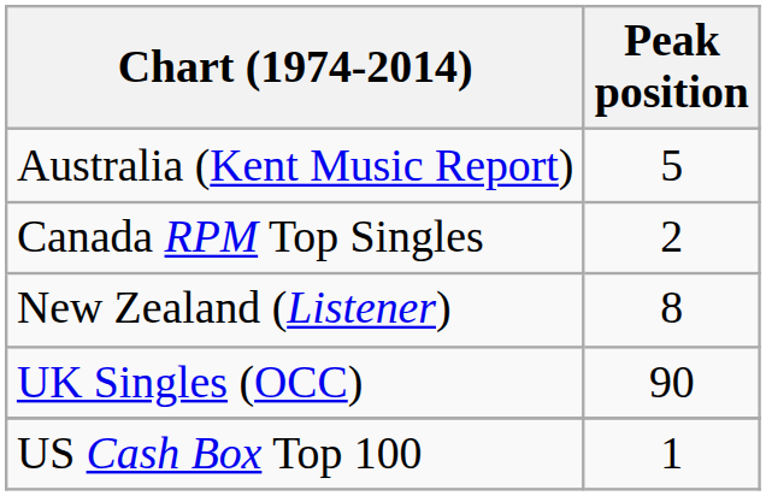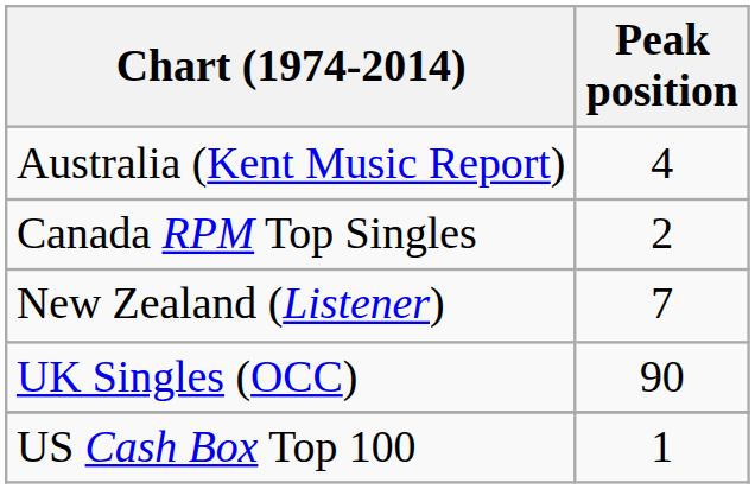 <table class="wikitable sortable">
 <tr>
 <th>Chart (1974-2014)</th>
 <th>Peak<br>position</th>
 </tr>
 <tr>
 <td>Australia (<a href='#'>Kent Music Report</a>)</td>
-<td style="text-align:center;">5</td>
+<td style="text-align:center;">4</td>
 </tr>
 <tr>
 <td>Canada <em><a href='#'>RPM</a></em> Top Singles</td>
 <td style="text-align:center;">2</td>
 </tr>
 <tr>
 <td>New Zealand (<em><a href='#'>Listener</a></em>)</td>
-<td style="text-align:center;">8</td>
+<td style="text-align:center;">7</td>
 </tr>
 <tr>
 <td><a href='#'>UK Singles</a> (<a href='#'>OCC</a>)</td>
 <td style="text-align:center;">90</td>
 </tr>
 <tr>
 </tr>
 <tr>
 </tr>
 <tr>
 <td>US <a href='#'><em>Cash Box</em></a> Top 100</td>
 <td align="center">1</td>
 </tr>
 </table>
